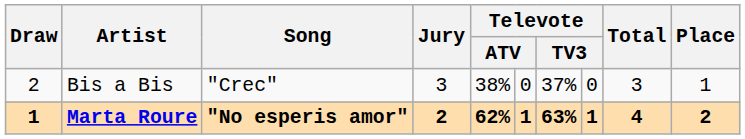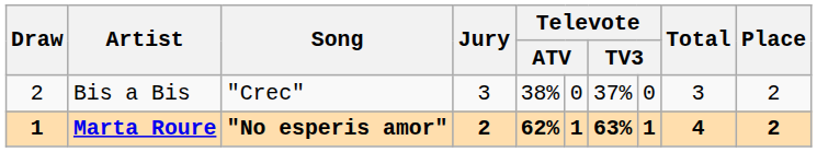 <table class="sortable wikitable" style="margin: 1em auto 1em auto; text-align:center">
 <tr>
 <th rowspan="2">Draw</th>
 <th rowspan="2">Artist</th>
 <th rowspan="2">Song</th>
 <th rowspan="2">Jury</th>
 <th colspan="4">Televote</th>
 <th rowspan="2">Total</th>
 <th rowspan="2">Place</th>
 </tr>
 <tr>
 <th colspan="2">ATV</th>
 <th colspan="2">TV3</th>
 </tr>
 <tr>
 <td>2</td>
 <td align="left">Bis a Bis</td>
 <td align="left">"Crec"</td>
 <td>3</td>
 <td>38%</td>
 <td>0</td>
 <td>37%</td>
 <td>0</td>
 <td>3</td>
-<td>1</td>
+<td>2</td>
 </tr>
 <tr style="font-weight:bold; background:navajowhite;">
 <td>1</td>
 <td align="left"><a href='#'>Marta Roure</a></td>
 <td align="left">"No esperis amor"</td>
 <td>2</td>
 <td>62%</td>
 <td>1</td>
 <td>63%</td>
 <td>1</td>
 <td>4</td>
 <td>2</td>
 </tr>
 </table>
